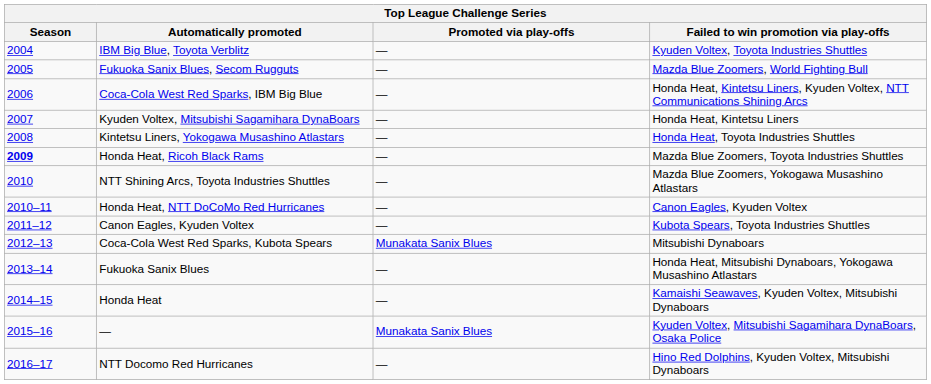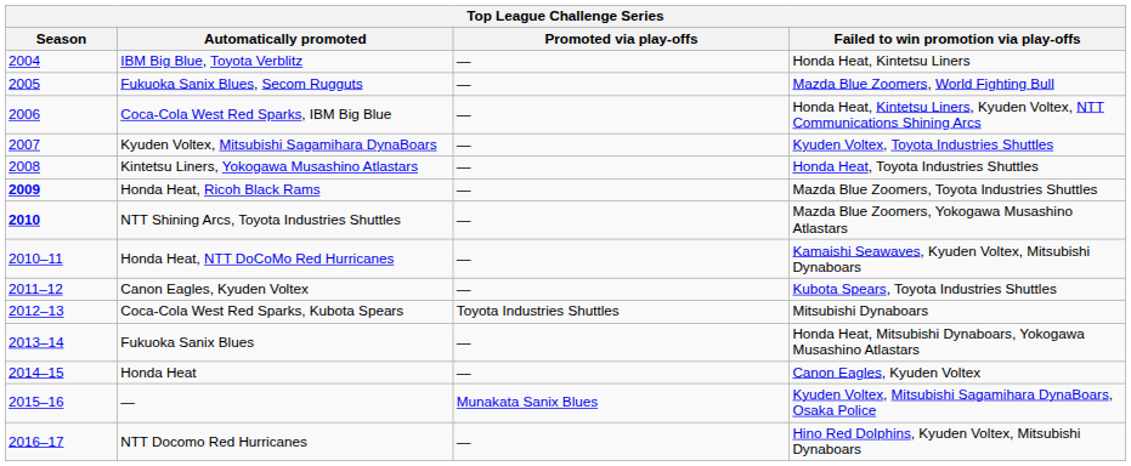 <table class="wikitable" style="text-align:left; width:100%">
 <tr>
 <th colspan="100%">Top League Challenge Series</th>
 </tr>
 <tr>
 <th style="width:10%;">Season</th>
 <th style="width:30%;">Automatically promoted</th>
 <th style="width:30%;">Promoted via play-offs</th>
 <th style="width:30%;">Failed to win promotion via play-offs</th>
 </tr>
 <tr>
 <td><a href='#'>2004</a></td>
 <td><a href='#'>IBM Big Blue</a>, <a href='#'>Toyota Verblitz</a></td>
 <td>—</td>
-<td><a href='#'>Kyuden Voltex</a>, <a href='#'>Toyota Industries Shuttles</a></td>
+<td>Honda Heat, Kintetsu Liners</td>
 </tr>
 <tr>
 <td><a href='#'>2005</a></td>
 <td><a href='#'>Fukuoka Sanix Blues</a>, <a href='#'>Secom Rugguts</a></td>
 <td>—</td>
 <td><a href='#'>Mazda Blue Zoomers</a>, <a href='#'>World Fighting Bull</a></td>
 </tr>
 <tr>
 <td><a href='#'>2006</a></td>
 <td><a href='#'>Coca-Cola West Red Sparks</a>, IBM Big Blue</td>
 <td>—</td>
 <td>Honda Heat, <a href='#'>Kintetsu Liners</a>, Kyuden Voltex, <a href='#'>NTT Communications Shining Arcs</a></td>
 </tr>
 <tr>
 <td><a href='#'>2007</a></td>
 <td>Kyuden Voltex, <a href='#'>Mitsubishi Sagamihara DynaBoars</a></td>
 <td>—</td>
-<td>Honda Heat, Kintetsu Liners</td>
+<td><a href='#'>Kyuden Voltex</a>, <a href='#'>Toyota Industries Shuttles</a></td>
 </tr>
 <tr>
 <td><a href='#'>2008</a></td>
 <td>Kintetsu Liners, <a href='#'>Yokogawa Musashino Atlastars</a></td>
 <td>—</td>
 <td><a href='#'>Honda Heat</a>, Toyota Industries Shuttles</td>
 </tr>
 <tr>
 <td><strong><a href='#'>2009</a></strong></td>
 <td>Honda Heat, <a href='#'>Ricoh Black Rams</a></td>
 <td>—</td>
 <td>Mazda Blue Zoomers, Toyota Industries Shuttles</td>
 </tr>
 <tr>
-<td><a href='#'>2010</a></td>
+<td><strong><a href='#'>2010</a></strong></td>
 <td>NTT Shining Arcs, Toyota Industries Shuttles</td>
 <td>—</td>
 <td>Mazda Blue Zoomers, Yokogawa Musashino Atlastars</td>
 </tr>
 <tr>
 <td><a href='#'>2010–11</a></td>
 <td>Honda Heat, <a href='#'>NTT DoCoMo Red Hurricanes</a></td>
 <td>—</td>
-<td><a href='#'>Canon Eagles</a>, Kyuden Voltex</td>
+<td><a href='#'>Kamaishi Seawaves</a>, Kyuden Voltex, Mitsubishi Dynaboars</td>
 </tr>
 <tr>
 <td><a href='#'>2011–12</a></td>
 <td>Canon Eagles, Kyuden Voltex</td>
 <td>—</td>
 <td><a href='#'>Kubota Spears</a>, Toyota Industries Shuttles</td>
 </tr>
 <tr>
 <td><a href='#'>2012–13</a></td>
 <td>Coca-Cola West Red Sparks, Kubota Spears</td>
-<td><a href='#'>Munakata Sanix Blues</a></td>
+<td>Toyota Industries Shuttles</td>
 <td>Mitsubishi Dynaboars</td>
 </tr>
 <tr>
 <td><a href='#'>2013–14</a></td>
 <td>Fukuoka Sanix Blues</td>
 <td>—</td>
 <td>Honda Heat, Mitsubishi Dynaboars, Yokogawa Musashino Atlastars</td>
 </tr>
 <tr>
 <td><a href='#'>2014–15</a></td>
 <td>Honda Heat</td>
 <td>—</td>
-<td><a href='#'>Kamaishi Seawaves</a>, Kyuden Voltex, Mitsubishi Dynaboars</td>
+<td><a href='#'>Canon Eagles</a>, Kyuden Voltex</td>
 </tr>
 <tr>
 <td><a href='#'>2015–16</a></td>
 <td>—</td>
 <td><a href='#'>Munakata Sanix Blues</a></td>
 <td><a href='#'>Kyuden Voltex</a>, <a href='#'>Mitsubishi Sagamihara DynaBoars</a>, <a href='#'>Osaka Police</a></td>
 </tr>
 <tr>
 <td><a href='#'>2016–17</a></td>
 <td>NTT Docomo Red Hurricanes</td>
 <td>—</td>
 <td><a href='#'>Hino Red Dolphins</a>, Kyuden Voltex, Mitsubishi Dynaboars</td>
 </tr>
 </table>
